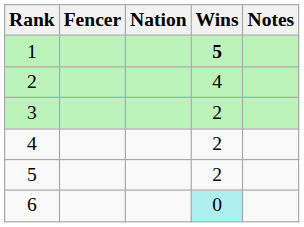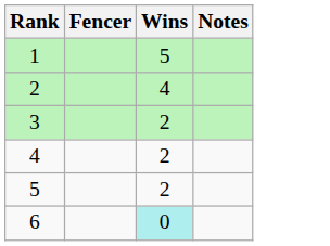 <table class="wikitable sortable" style="text-align:center">
 <tr>
 <th>Rank</th>
 <th>Fencer</th>
-<th>Nation</th>
 <th>Wins</th>
 <th>Notes</th>
 </tr>
 <tr bgcolor=bbf3bb>
 <td>1</td>
 <td align=left></td>
-<td align=left></td>
-<td><strong>5</strong></td>
+<td>5</td>
 <td></td>
 </tr>
 <tr bgcolor=bbf3bb>
 <td>2</td>
-<td align=left></td>
 <td align=left></td>
 <td>4</td>
 <td></td>
 </tr>
 <tr bgcolor=bbf3bb>
 <td>3</td>
 <td align=left></td>
-<td align=left></td>
 <td>2</td>
 <td></td>
 </tr>
 <tr>
 <td>4</td>
-<td align=left></td>
 <td align=left></td>
 <td>2</td>
 <td></td>
 </tr>
 <tr>
 <td>5</td>
 <td align=left></td>
-<td align=left></td>
 <td>2</td>
 <td></td>
 </tr>
 <tr>
 <td>6</td>
 <td align=left></td>
-<td align=left></td>
 <td style="background: paleturquoise;">0</td>
 <td></td>
 </tr>
 </table>
